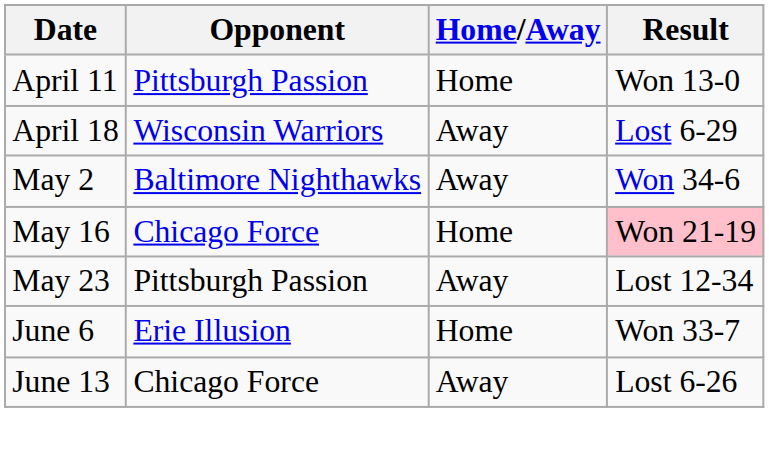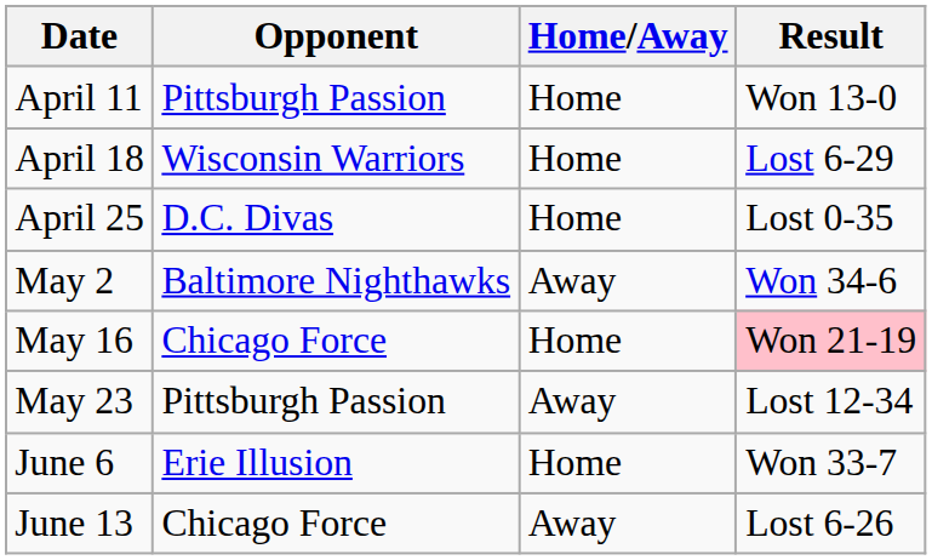 <table class="wikitable">
 <tr>
 <th>Date</th>
 <th>Opponent</th>
 <th><a href='#'>Home</a>/<a href='#'>Away</a></th>
 <th>Result</th>
 </tr>
 <tr>
 <td>April 11</td>
 <td><a href='#'>Pittsburgh Passion</a></td>
 <td>Home</td>
 <td>Won 13-0</td>
 </tr>
 <tr>
 <td>April 18</td>
 <td><a href='#'>Wisconsin Warriors</a></td>
-<td>Away</td>
+<td>Home</td>
 <td><a href='#'>Lost</a> 6-29</td>
+</tr>
+<tr>
+<td>April 25</td>
+<td><a href='#'>D.C. Divas</a></td>
+<td>Home</td>
+<td>Lost 0-35</td>
 </tr>
 <tr>
 <td>May 2</td>
 <td><a href='#'>Baltimore Nighthawks</a></td>
 <td>Away</td>
 <td><a href='#'>Won</a> 34-6</td>
 </tr>
 <tr>
 <td>May 16</td>
 <td><a href='#'>Chicago Force</a></td>
 <td>Home</td>
 <td style="background: pink;">Won 21-19</td>
 </tr>
 <tr>
 <td>May 23</td>
 <td>Pittsburgh Passion</td>
 <td>Away</td>
 <td>Lost 12-34</td>
 </tr>
 <tr>
 <td>June 6</td>
 <td><a href='#'>Erie Illusion</a></td>
 <td>Home</td>
 <td>Won 33-7</td>
 </tr>
 <tr>
 <td>June 13</td>
 <td>Chicago Force</td>
 <td>Away</td>
 <td>Lost 6-26</td>
 </tr>
 </table>
